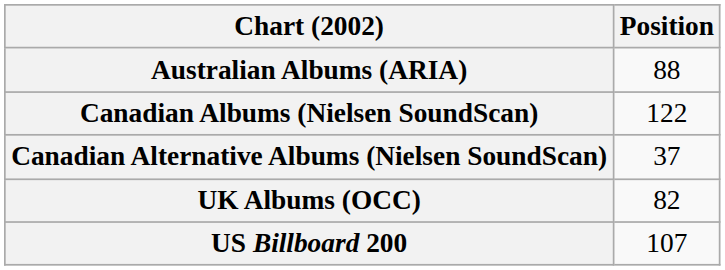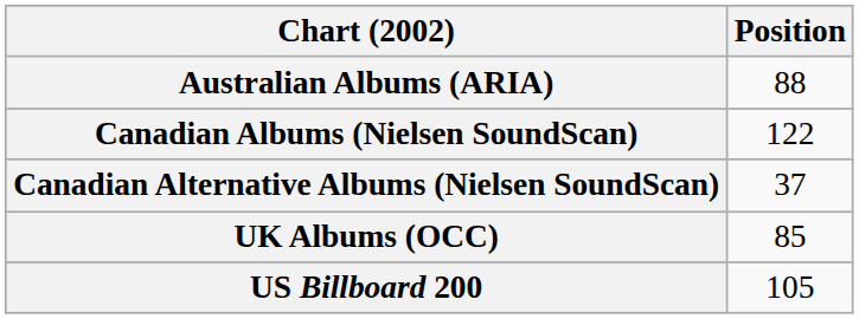 <table class="wikitable sortable plainrowheaders">
 <tr>
 <th scope="col">Chart (2002)</th>
 <th scope="col">Position</th>
 </tr>
 <tr>
 <th scope="row">Australian Albums (ARIA)</th>
 <td style="text-align:center;">88</td>
 </tr>
 <tr>
 <th scope="row">Canadian Albums (Nielsen SoundScan)</th>
 <td style="text-align:center;">122</td>
 </tr>
 <tr>
 <th scope="row">Canadian Alternative Albums (Nielsen SoundScan)</th>
 <td style="text-align:center;">37</td>
 </tr>
 <tr>
 <th scope="row">UK Albums (OCC)</th>
-<td style="text-align:center;">82</td>
+<td style="text-align:center;">85</td>
 </tr>
 <tr>
 <th scope="row">US <em>Billboard</em> 200</th>
-<td style="text-align:center;">107</td>
+<td style="text-align:center;">105</td>
 </tr>
 </table>
